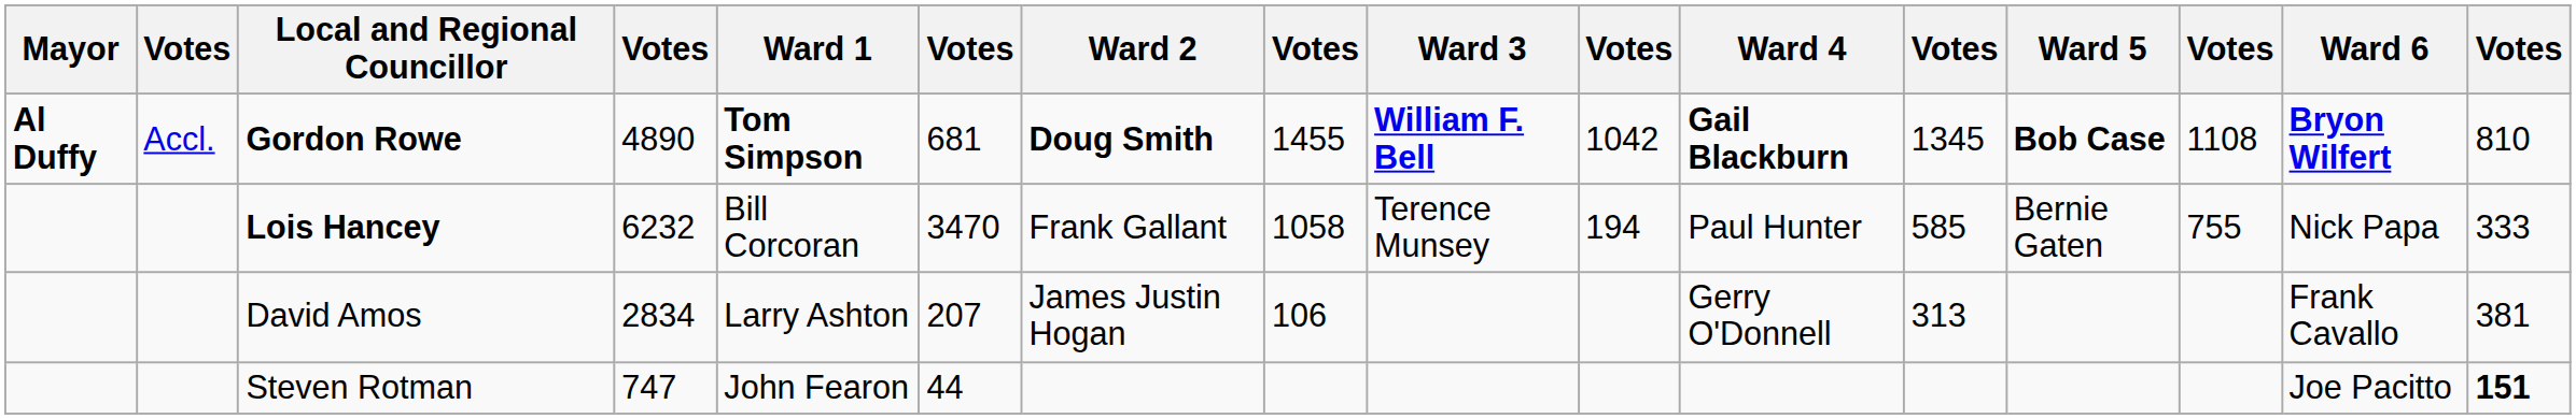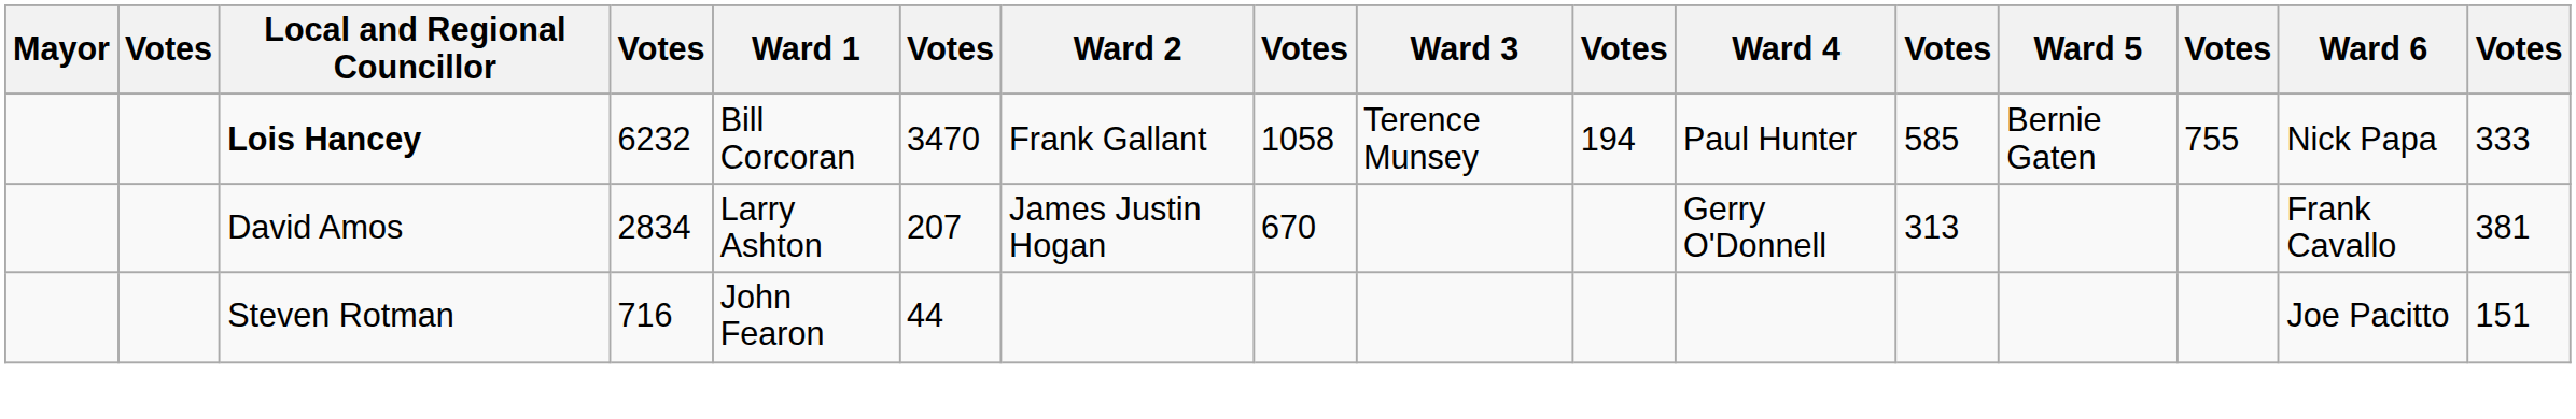 <table class="wikitable">
 <tr>
 <th>Mayor</th>
 <th>Votes</th>
 <th>Local and Regional Councillor</th>
 <th>Votes</th>
 <th>Ward 1</th>
 <th>Votes</th>
 <th>Ward 2</th>
 <th>Votes</th>
 <th>Ward 3</th>
 <th>Votes</th>
 <th>Ward 4</th>
 <th>Votes</th>
 <th>Ward 5</th>
 <th>Votes</th>
 <th>Ward 6</th>
 <th>Votes</th>
-</tr>
-<tr>
-<td><strong>Al Duffy</strong></td>
-<td><a href='#'>Accl.</a></td>
-<td><strong>Gordon Rowe</strong></td>
-<td>4890</td>
-<td><strong>Tom Simpson</strong></td>
-<td>681</td>
-<td><strong>Doug Smith</strong></td>
-<td>1455</td>
-<td><strong><a href='#'>William F. Bell</a></strong></td>
-<td>1042</td>
-<td><strong>Gail Blackburn</strong></td>
-<td>1345</td>
-<td><strong>Bob Case</strong></td>
-<td>1108</td>
-<td><strong><a href='#'>Bryon Wilfert</a></strong></td>
-<td>810</td>
 </tr>
 <tr>
 <td></td>
 <td></td>
 <td><strong>Lois Hancey</strong></td>
 <td>6232</td>
 <td>Bill Corcoran</td>
 <td>3470</td>
 <td>Frank Gallant</td>
 <td>1058</td>
 <td>Terence Munsey</td>
 <td>194</td>
 <td>Paul Hunter</td>
 <td>585</td>
 <td>Bernie Gaten</td>
 <td>755</td>
 <td>Nick Papa</td>
 <td>333</td>
 </tr>
 <tr>
 <td></td>
 <td></td>
 <td>David Amos</td>
 <td>2834</td>
 <td>Larry Ashton</td>
 <td>207</td>
 <td>James Justin Hogan</td>
-<td>106</td>
+<td>670</td>
 <td></td>
 <td></td>
 <td>Gerry O'Donnell</td>
 <td>313</td>
 <td></td>
 <td></td>
 <td>Frank Cavallo</td>
 <td>381</td>
 </tr>
 <tr>
 <td></td>
 <td></td>
 <td>Steven Rotman</td>
-<td>747</td>
+<td>716</td>
 <td>John Fearon</td>
 <td>44</td>
 <td></td>
 <td></td>
 <td></td>
 <td></td>
 <td></td>
 <td></td>
 <td></td>
 <td></td>
 <td>Joe Pacitto</td>
-<td><strong>151</strong></td>
+<td>151</td>
 </tr>
 </table>
